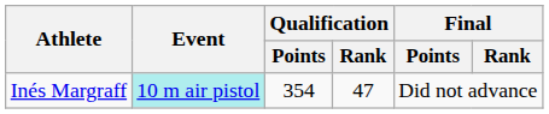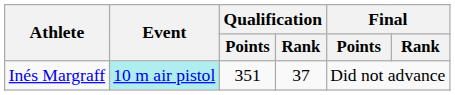 <table class="wikitable" style="font-size:90%">
 <tr>
 <th rowspan="2">Athlete</th>
 <th rowspan="2">Event</th>
 <th colspan=2>Qualification</th>
 <th colspan=2>Final</th>
 </tr>
 <tr style="font-size:95%">
 <th>Points</th>
 <th>Rank</th>
 <th>Points</th>
 <th>Rank</th>
 </tr>
 <tr align=center>
 <td align=left><a href='#'>Inés Margraff</a></td>
 <td align=left style="background: paleturquoise;"><a href='#'>10 m air pistol</a></td>
-<td>354</td>
-<td>47</td>
+<td>351</td>
+<td>37</td>
 <td colspan=2>Did not advance</td>
 </tr>
 </table>
